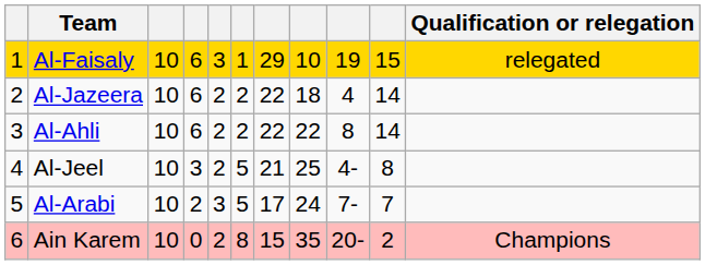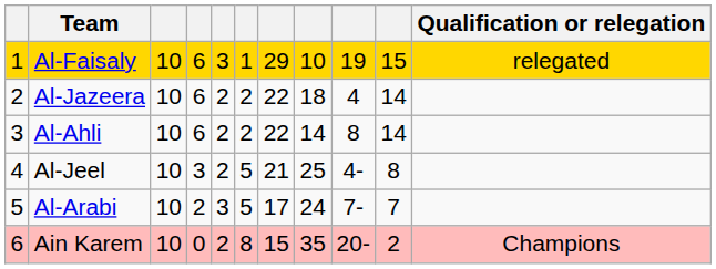 <table class="wikitable" style="text-align:center;">
 <tr>
 <th></th>
 <th>Team</th>
 <th></th>
 <th></th>
 <th></th>
 <th></th>
 <th></th>
 <th></th>
 <th></th>
 <th></th>
 <th>Qualification or relegation</th>
 </tr>
 <tr bgcolor=gold>
 <td>1</td>
 <td style="text-align:left;"><a href='#'>Al-Faisaly</a></td>
 <td>10</td>
 <td>6</td>
 <td>3</td>
 <td>1</td>
 <td>29</td>
 <td>10</td>
 <td>19</td>
 <td>15</td>
 <td>relegated</td>
 </tr>
 <tr>
 <td>2</td>
 <td style="text-align:left;"><a href='#'>Al-Jazeera</a></td>
 <td>10</td>
 <td>6</td>
 <td>2</td>
 <td>2</td>
 <td>22</td>
 <td>18</td>
 <td>4</td>
 <td>14</td>
 <td></td>
 </tr>
 <tr>
 <td>3</td>
 <td style="text-align:left;"><a href='#'>Al-Ahli</a></td>
 <td>10</td>
 <td>6</td>
 <td>2</td>
 <td>2</td>
 <td>22</td>
-<td>22</td>
+<td>14</td>
 <td>8</td>
 <td>14</td>
 <td></td>
 </tr>
 <tr bgcolor=>
 <td>4</td>
 <td style="text-align:left;">Al-Jeel</td>
 <td>10</td>
 <td>3</td>
 <td>2</td>
 <td>5</td>
 <td>21</td>
 <td>25</td>
 <td>4-</td>
 <td>8</td>
 <td></td>
 </tr>
 <tr>
 <td>5</td>
 <td style="text-align:left;"><a href='#'>Al-Arabi</a></td>
 <td>10</td>
 <td>2</td>
 <td>3</td>
 <td>5</td>
 <td>17</td>
 <td>24</td>
 <td>7-</td>
 <td>7</td>
 <td></td>
 </tr>
 <tr bgcolor="FFBBBB">
 <td>6</td>
 <td style="text-align:left;">Ain Karem</td>
 <td>10</td>
 <td>0</td>
 <td>2</td>
 <td>8</td>
 <td>15</td>
 <td>35</td>
 <td>20-</td>
 <td>2</td>
 <td>Champions</td>
 </tr>
 </table>
